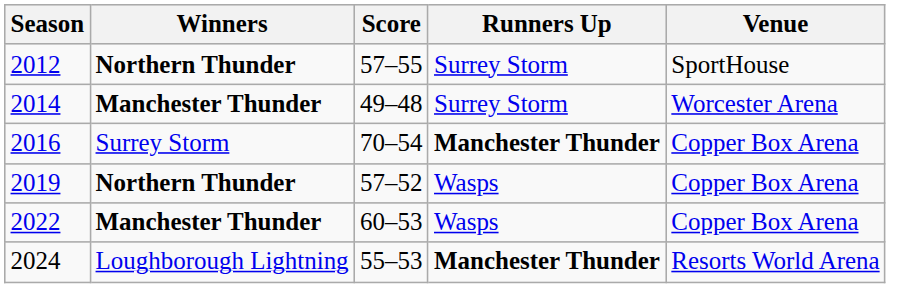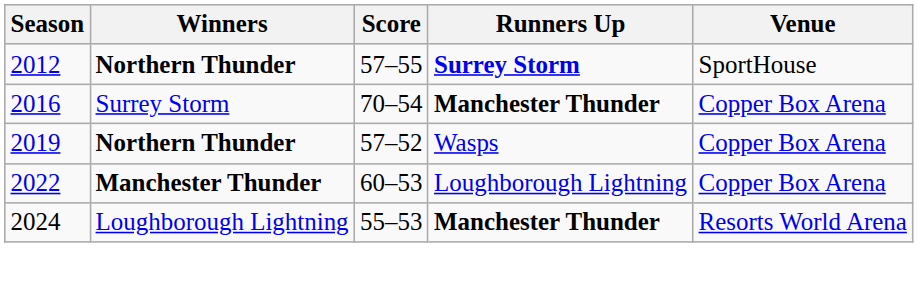 <table class="wikitable collapsible">
 <tr>
 <th>Season</th>
 <th>Winners</th>
 <th>Score</th>
 <th>Runners Up</th>
 <th>Venue</th>
 </tr>
 <tr>
 <td><a href='#'>2012</a></td>
 <td><strong>Northern Thunder</strong></td>
 <td>57–55</td>
-<td><a href='#'>Surrey Storm</a></td>
+<td><strong><a href='#'>Surrey Storm</a></strong></td>
 <td>SportHouse</td>
-</tr>
-<tr>
-<td><a href='#'>2014</a></td>
-<td><strong>Manchester Thunder</strong></td>
-<td>49–48</td>
-<td><a href='#'>Surrey Storm</a></td>
-<td><a href='#'>Worcester Arena</a></td>
 </tr>
 <tr>
 <td><a href='#'>2016</a></td>
 <td><a href='#'>Surrey Storm</a></td>
 <td>70–54</td>
 <td><strong>Manchester Thunder</strong></td>
 <td><a href='#'>Copper Box Arena</a></td>
 </tr>
 <tr>
 <td><a href='#'>2019</a></td>
 <td><strong>Northern Thunder</strong></td>
 <td>57–52</td>
 <td><a href='#'>Wasps</a></td>
 <td><a href='#'>Copper Box Arena</a></td>
 </tr>
 <tr>
 <td><a href='#'>2022</a></td>
 <td><strong>Manchester Thunder</strong></td>
 <td>60–53</td>
-<td><a href='#'>Wasps</a></td>
+<td><a href='#'>Loughborough Lightning</a></td>
 <td><a href='#'>Copper Box Arena</a></td>
 </tr>
 <tr>
 <td>2024</td>
 <td><a href='#'>Loughborough Lightning</a></td>
 <td>55–53</td>
 <td><strong>Manchester Thunder</strong></td>
 <td><a href='#'>Resorts World Arena</a></td>
 </tr>
 </table>
